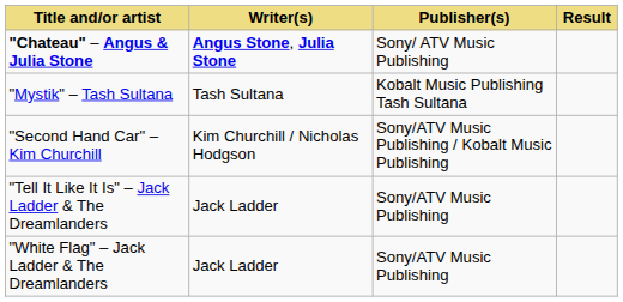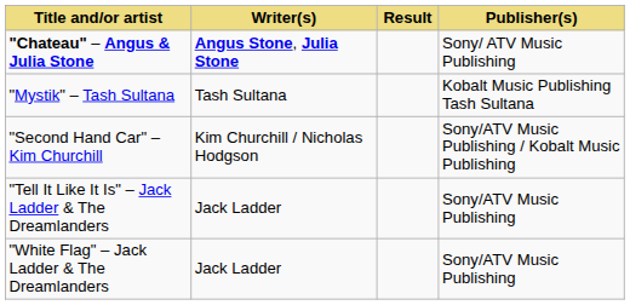 <table class="wikitable" width=100%>
 <tr>
 <th style="width:30%;background:#EEDD82;">Title and/or artist</th>
 <th style="width:30%;background:#EEDD82;">Writer(s)</th>
+<th style="width:10%;background:#EEDD82;">Result</th>
 <th style="width:30%;background:#EEDD82;">Publisher(s)</th>
-<th style="width:10%;background:#EEDD82;">Result</th>
 </tr>
 <tr>
 <td><strong>"Chateau"</strong> – <strong><a href='#'>Angus & Julia Stone</a></strong></td>
 <td><strong><a href='#'>Angus Stone</a></strong>, <strong><a href='#'>Julia Stone</a></strong></td>
+<td></td>
 <td>Sony/ ATV Music Publishing</td>
-<td></td>
 </tr>
 <tr>
 <td>"<a href='#'>Mystik</a>" – <a href='#'>Tash Sultana</a></td>
 <td>Tash Sultana</td>
+<td></td>
 <td>Kobalt Music Publishing  Tash Sultana</td>
-<td></td>
 </tr>
 <tr>
 <td>"Second Hand Car" – <a href='#'>Kim Churchill</a></td>
 <td>Kim Churchill / Nicholas Hodgson</td>
+<td></td>
 <td>Sony/ATV Music Publishing / Kobalt Music Publishing</td>
-<td></td>
 </tr>
 <tr>
 <td>"Tell It Like It Is" – <a href='#'>Jack Ladder</a> & The Dreamlanders</td>
 <td>Jack Ladder</td>
+<td></td>
 <td>Sony/ATV Music Publishing</td>
-<td></td>
 </tr>
 <tr>
 <td>"White Flag" – Jack Ladder & The Dreamlanders</td>
 <td>Jack Ladder</td>
+<td></td>
 <td>Sony/ATV Music Publishing</td>
-<td></td>
 </tr>
 </table>
